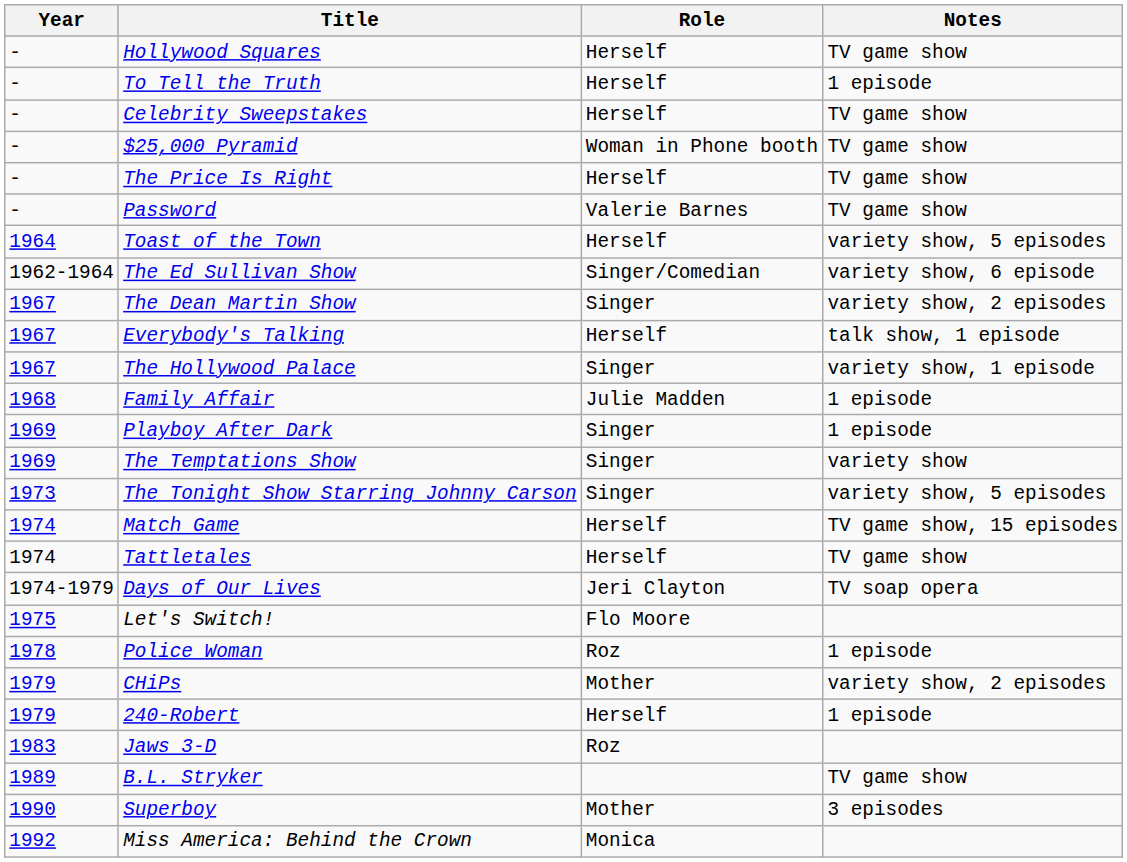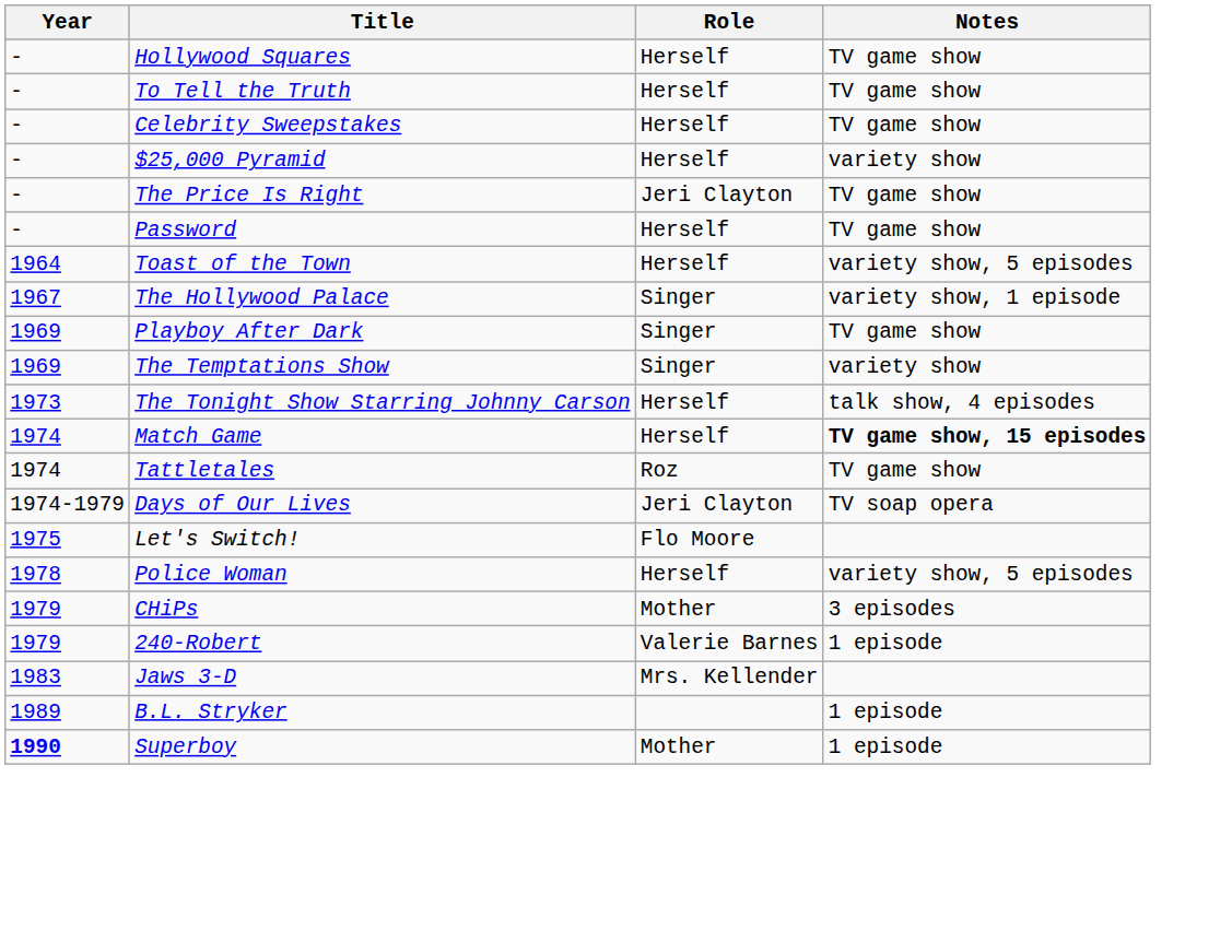 <table class="wikitable">
 <tr>
 <th>Year</th>
 <th>Title</th>
 <th>Role</th>
 <th>Notes</th>
 </tr>
 <tr>
 <td>-</td>
 <td><em><a href='#'>Hollywood Squares</a></em></td>
 <td>Herself</td>
 <td>TV game show</td>
 </tr>
 <tr>
 <td>-</td>
 <td><em><a href='#'>To Tell the Truth</a></em></td>
 <td>Herself</td>
-<td>1 episode</td>
+<td>TV game show</td>
 </tr>
 <tr>
 <td>-</td>
 <td><em><a href='#'>Celebrity Sweepstakes</a></em></td>
 <td>Herself</td>
 <td>TV game show</td>
 </tr>
 <tr>
 <td>-</td>
 <td><em><a href='#'>$25,000 Pyramid</a></em></td>
-<td>Woman in Phone booth</td>
-<td>TV game show</td>
+<td>Herself</td>
+<td>variety show</td>
 </tr>
 <tr>
 <td>-</td>
 <td><em><a href='#'>The Price Is Right</a></em></td>
-<td>Herself</td>
+<td>Jeri Clayton</td>
 <td>TV game show</td>
 </tr>
 <tr>
 <td>-</td>
 <td><em><a href='#'>Password</a></em></td>
-<td>Valerie Barnes</td>
+<td>Herself</td>
 <td>TV game show</td>
 </tr>
 <tr>
 <td><a href='#'>1964</a></td>
 <td><em><a href='#'>Toast of the Town</a></em></td>
 <td>Herself</td>
 <td>variety show, 5 episodes</td>
 </tr>
 <tr>
-<td>1962-1964</td>
-<td><em><a href='#'>The Ed Sullivan Show</a></em></td>
-<td>Singer/Comedian</td>
-<td>variety show, 6 episode</td>
-</tr>
-<tr>
-<td><a href='#'>1967</a></td>
-<td><em><a href='#'>The Dean Martin Show</a></em></td>
-<td>Singer</td>
-<td>variety show, 2 episodes</td>
-</tr>
-<tr>
-<td><a href='#'>1967</a></td>
-<td><em><a href='#'>Everybody's Talking</a></em></td>
-<td>Herself</td>
-<td>talk show, 1 episode</td>
-</tr>
-<tr>
 <td><a href='#'>1967</a></td>
 <td><em><a href='#'>The Hollywood Palace</a></em></td>
 <td>Singer</td>
 <td>variety show, 1 episode</td>
 </tr>
 <tr>
-<td><a href='#'>1968</a></td>
-<td><em><a href='#'>Family Affair</a></em></td>
-<td>Julie Madden</td>
-<td>1 episode</td>
-</tr>
-<tr>
 <td><a href='#'>1969</a></td>
 <td><em><a href='#'>Playboy After Dark</a></em></td>
 <td>Singer</td>
-<td>1 episode</td>
+<td>TV game show</td>
 </tr>
 <tr>
 <td><a href='#'>1969</a></td>
 <td><em><a href='#'>The Temptations Show</a></em></td>
 <td>Singer</td>
 <td>variety show</td>
 </tr>
 <tr>
 <td><a href='#'>1973</a></td>
 <td><em><a href='#'>The Tonight Show Starring Johnny Carson</a></em></td>
-<td>Singer</td>
-<td>variety show, 5 episodes</td>
+<td>Herself</td>
+<td>talk show, 4 episodes</td>
 </tr>
 <tr>
 <td><a href='#'>1974</a></td>
 <td><em><a href='#'>Match Game</a></em></td>
 <td>Herself</td>
-<td>TV game show, 15 episodes</td>
+<td><strong>TV game show, 15 episodes</strong></td>
 </tr>
 <tr>
 <td>1974</td>
 <td><em><a href='#'>Tattletales</a></em></td>
-<td>Herself</td>
+<td>Roz</td>
 <td>TV game show</td>
 </tr>
 <tr>
 <td>1974-1979</td>
 <td><em><a href='#'>Days of Our Lives</a></em></td>
 <td>Jeri Clayton</td>
 <td>TV soap opera</td>
 </tr>
 <tr>
 <td><a href='#'>1975</a></td>
 <td><em>Let's Switch! </em></td>
 <td>Flo Moore</td>
 <td></td>
 </tr>
 <tr>
 <td><a href='#'>1978</a></td>
 <td><em><a href='#'>Police Woman</a></em></td>
-<td>Roz</td>
-<td>1 episode</td>
+<td>Herself</td>
+<td>variety show, 5 episodes</td>
 </tr>
 <tr>
 <td><a href='#'>1979</a></td>
 <td><em><a href='#'>CHiPs</a></em></td>
 <td>Mother</td>
-<td>variety show, 2 episodes</td>
+<td>3 episodes</td>
 </tr>
 <tr>
 <td><a href='#'>1979</a></td>
 <td><em><a href='#'>240-Robert</a></em></td>
-<td>Herself</td>
+<td>Valerie Barnes</td>
 <td>1 episode</td>
 </tr>
 <tr>
 <td><a href='#'>1983</a></td>
 <td><em><a href='#'>Jaws 3-D</a></em></td>
-<td>Roz</td>
+<td>Mrs. Kellender</td>
 <td></td>
 </tr>
 <tr>
 <td><a href='#'>1989</a></td>
 <td><em><a href='#'>B.L. Stryker</a></em></td>
 <td></td>
-<td>TV game show</td>
+<td>1 episode</td>
 </tr>
 <tr>
-<td><a href='#'>1990</a></td>
+<td><strong><a href='#'>1990</a></strong></td>
 <td><em><a href='#'>Superboy</a></em></td>
 <td>Mother</td>
-<td>3 episodes</td>
-</tr>
-<tr>
-<td><a href='#'>1992</a></td>
-<td><em>Miss America: Behind the Crown </em></td>
-<td>Monica</td>
-<td></td>
+<td>1 episode</td>
 </tr>
 </table>
